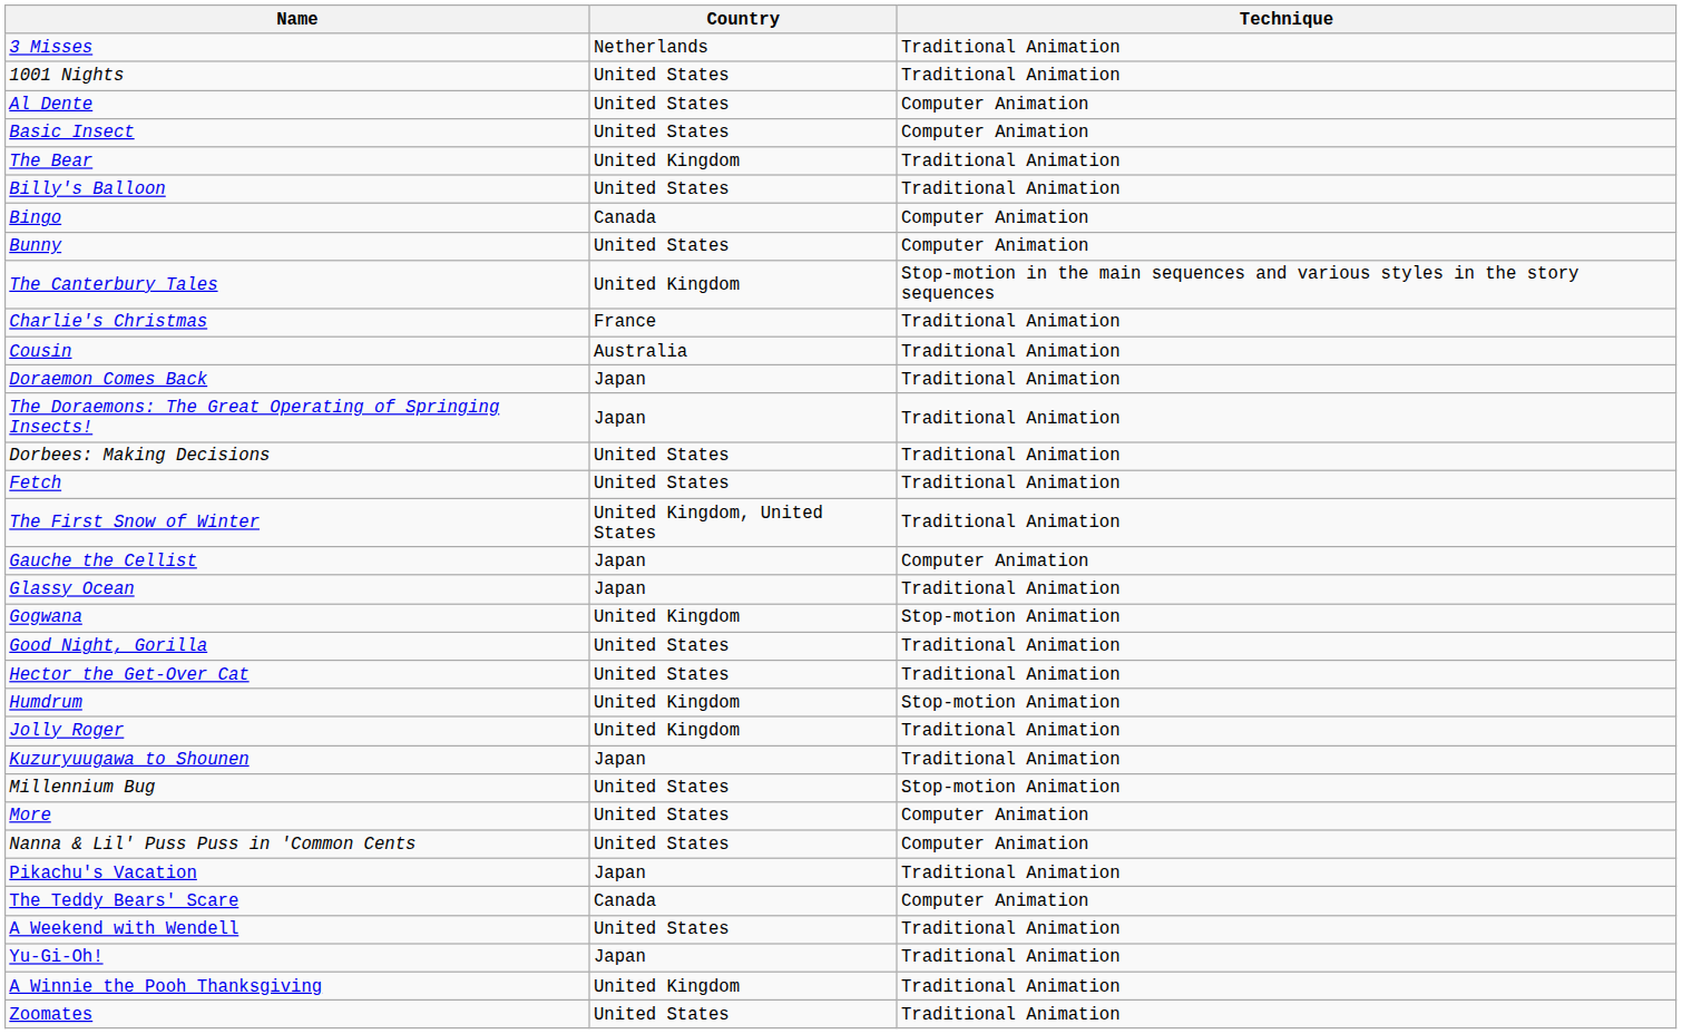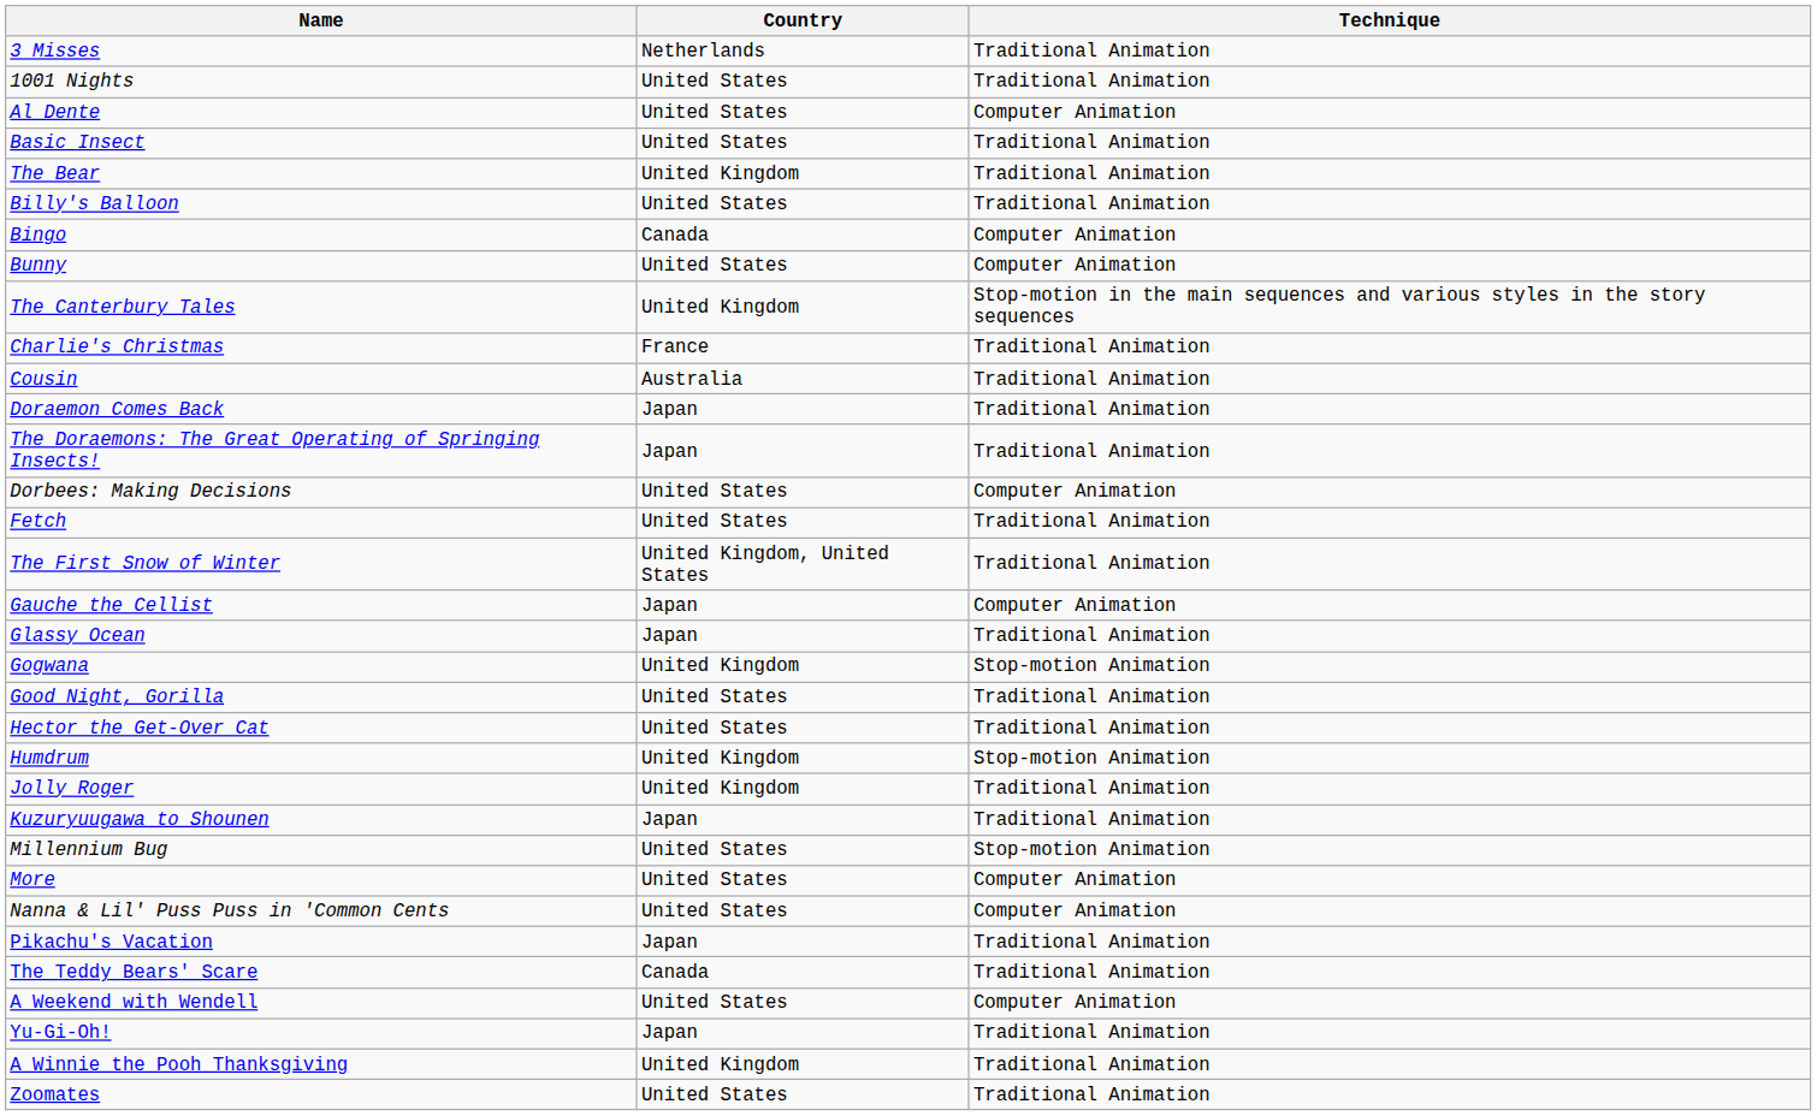 <table class="wikitable sortable">
 <tr>
 <th>Name</th>
 <th>Country</th>
 <th>Technique</th>
 </tr>
 <tr>
 <td><em><a href='#'>3 Misses</a></em></td>
 <td>Netherlands</td>
 <td>Traditional Animation</td>
 </tr>
 <tr>
 <td><em>1001 Nights</em></td>
 <td>United States</td>
 <td>Traditional Animation</td>
 </tr>
 <tr>
 <td><em><a href='#'>Al Dente</a></em></td>
 <td>United States</td>
 <td>Computer Animation</td>
 </tr>
 <tr>
 <td><em><a href='#'>Basic Insect</a></em></td>
 <td>United States</td>
-<td>Computer Animation</td>
+<td>Traditional Animation</td>
 </tr>
 <tr>
 <td><em><a href='#'>The Bear</a></em></td>
 <td>United Kingdom</td>
 <td>Traditional Animation</td>
 </tr>
 <tr>
 <td><em><a href='#'>Billy's Balloon</a></em></td>
 <td>United States</td>
 <td>Traditional Animation</td>
 </tr>
 <tr>
 <td><em><a href='#'>Bingo</a></em></td>
 <td>Canada</td>
 <td>Computer Animation</td>
 </tr>
 <tr>
 <td><em><a href='#'>Bunny</a></em></td>
 <td>United States</td>
 <td>Computer Animation</td>
 </tr>
 <tr>
 <td><em><a href='#'>The Canterbury Tales</a></em></td>
 <td>United Kingdom</td>
 <td>Stop-motion in the main sequences and various styles in the story sequences</td>
 </tr>
 <tr>
 <td><em><a href='#'>Charlie's Christmas</a></em></td>
 <td>France</td>
 <td>Traditional Animation</td>
 </tr>
 <tr>
 <td><em><a href='#'>Cousin</a></em></td>
 <td>Australia</td>
 <td>Traditional Animation</td>
 </tr>
 <tr>
 <td><em><a href='#'>Doraemon Comes Back</a></em></td>
 <td>Japan</td>
 <td>Traditional Animation</td>
 </tr>
 <tr>
 <td><em><a href='#'>The Doraemons: The Great Operating of Springing Insects!</a></em></td>
 <td>Japan</td>
 <td>Traditional Animation</td>
 </tr>
 <tr>
 <td><em>Dorbees: Making Decisions</em></td>
 <td>United States</td>
-<td>Traditional Animation</td>
+<td>Computer Animation</td>
 </tr>
 <tr>
 <td><em><a href='#'>Fetch</a></em></td>
 <td>United States</td>
 <td>Traditional Animation</td>
 </tr>
 <tr>
 <td><em><a href='#'>The First Snow of Winter</a></em></td>
 <td>United Kingdom, United States</td>
 <td>Traditional Animation</td>
 </tr>
 <tr>
 <td><em><a href='#'>Gauche the Cellist</a></em></td>
 <td>Japan</td>
 <td>Computer Animation</td>
 </tr>
 <tr>
 <td><em><a href='#'>Glassy Ocean</a></em></td>
 <td>Japan</td>
 <td>Traditional Animation</td>
 </tr>
 <tr>
 <td><em><a href='#'>Gogwana</a></em></td>
 <td>United Kingdom</td>
 <td>Stop-motion Animation</td>
 </tr>
 <tr>
 <td><em><a href='#'>Good Night, Gorilla</a></em></td>
 <td>United States</td>
 <td>Traditional Animation</td>
 </tr>
 <tr>
 <td><em><a href='#'>Hector the Get-Over Cat</a></em></td>
 <td>United States</td>
 <td>Traditional Animation</td>
 </tr>
 <tr>
 <td><em><a href='#'>Humdrum</a></em></td>
 <td>United Kingdom</td>
 <td>Stop-motion Animation</td>
 </tr>
 <tr>
 <td><em><a href='#'>Jolly Roger</a></em></td>
 <td>United Kingdom</td>
 <td>Traditional Animation</td>
 </tr>
 <tr>
 <td><em><a href='#'>Kuzuryuugawa to Shounen</a></em></td>
 <td>Japan</td>
 <td>Traditional Animation</td>
 </tr>
 <tr>
 <td><em>Millennium Bug</em></td>
 <td>United States</td>
 <td>Stop-motion Animation</td>
 </tr>
 <tr>
 <td><em><a href='#'>More</a></em></td>
 <td>United States</td>
 <td>Computer Animation</td>
 </tr>
 <tr>
 <td><em>Nanna & Lil' Puss Puss in 'Common Cents<strong></td>
 <td>United States</td>
 <td>Computer Animation</td>
 </tr>
 <tr>
 <td></em><a href='#'>Pikachu's Vacation</a><em></td>
 <td>Japan</td>
 <td>Traditional Animation</td>
 </tr>
 <tr>
 <td></em><a href='#'>The Teddy Bears' Scare</a><em></td>
 <td>Canada</td>
-<td>Computer Animation</td>
+<td>Traditional Animation</td>
 </tr>
 <tr>
 <td></em><a href='#'>A Weekend with Wendell</a><em></td>
 <td>United States</td>
-<td>Traditional Animation</td>
+<td>Computer Animation</td>
 </tr>
 <tr>
 <td></em><a href='#'>Yu-Gi-Oh!</a><em></td>
 <td>Japan</td>
 <td>Traditional Animation</td>
 </tr>
 <tr>
 <td></em><a href='#'>A Winnie the Pooh Thanksgiving</a><em></td>
 <td>United Kingdom</td>
 <td>Traditional Animation</td>
 </tr>
 <tr>
 <td></em><a href='#'>Zoomates</a><em></td>
 <td>United States</td>
 <td>Traditional Animation</td>
 </tr>
 </table>
